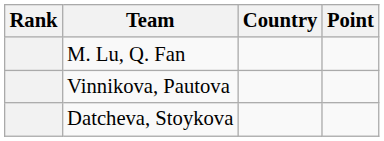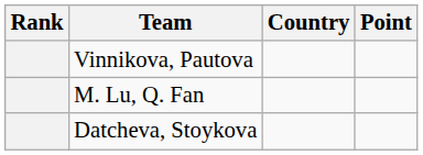 <table class="wikitable sortable">
 <tr>
 <th>Rank</th>
 <th>Team</th>
 <th>Country</th>
 <th>Point</th>
 </tr>
 <tr>
 <th></th>
-<td>M. Lu, Q. Fan</td>
+<td>Vinnikova, Pautova</td>
 <td></td>
 <td></td>
 </tr>
 <tr>
 <th></th>
-<td>Vinnikova, Pautova</td>
+<td>M. Lu, Q. Fan</td>
 <td></td>
 <td></td>
 </tr>
 <tr>
 <th></th>
 <td>Datcheva, Stoykova</td>
 <td></td>
 <td></td>
 </tr>
 </table>
